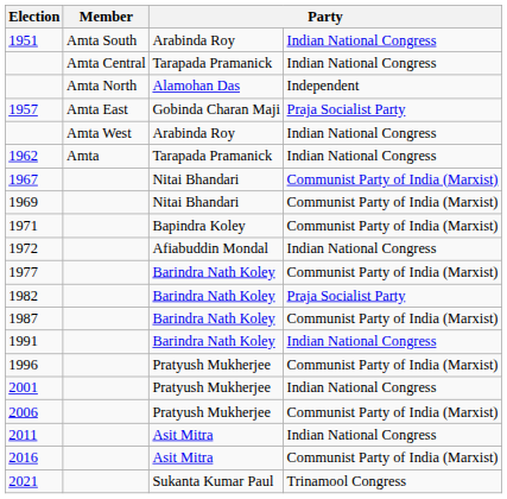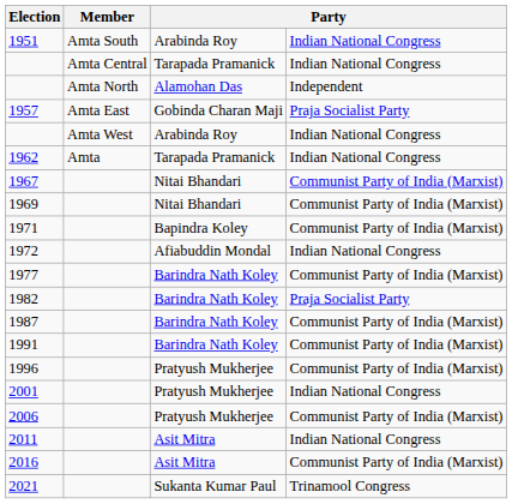 <table class="wikitable sortable">
 <tr>
 <th>Election</th>
 <th>Member</th>
 <th colspan=2>Party</th>
 </tr>
 <tr>
 <td><a href='#'>1951</a></td>
 <td>Amta South</td>
 <td>Arabinda Roy</td>
 <td><a href='#'>Indian National Congress</a></td>
 </tr>
 <tr>
 <td></td>
 <td>Amta Central</td>
 <td>Tarapada Pramanick</td>
 <td>Indian National Congress</td>
 </tr>
 <tr>
 <td></td>
 <td>Amta North</td>
 <td><a href='#'>Alamohan Das</a></td>
 <td>Independent</td>
 </tr>
 <tr>
 <td><a href='#'>1957</a></td>
 <td>Amta East</td>
 <td>Gobinda Charan Maji</td>
 <td><a href='#'>Praja Socialist Party</a></td>
 </tr>
 <tr>
 <td></td>
 <td>Amta West</td>
 <td>Arabinda Roy</td>
 <td>Indian National Congress</td>
 </tr>
 <tr>
 <td><a href='#'>1962</a></td>
 <td>Amta</td>
 <td>Tarapada Pramanick</td>
 <td>Indian National Congress</td>
 </tr>
 <tr>
 <td><a href='#'>1967</a></td>
 <td></td>
 <td>Nitai Bhandari</td>
 <td><a href='#'>Communist Party of India (Marxist)</a></td>
 </tr>
 <tr>
 <td>1969</td>
 <td></td>
 <td>Nitai Bhandari</td>
 <td>Communist Party of India (Marxist)</td>
 </tr>
 <tr>
 <td>1971</td>
 <td></td>
 <td>Bapindra Koley</td>
 <td>Communist Party of India (Marxist)</td>
 </tr>
 <tr>
 <td>1972</td>
 <td></td>
 <td>Afiabuddin Mondal</td>
 <td>Indian National Congress</td>
 </tr>
 <tr>
 <td>1977</td>
 <td></td>
 <td><a href='#'>Barindra Nath Koley</a></td>
 <td>Communist Party of India (Marxist)</td>
 </tr>
 <tr>
 <td>1982</td>
 <td></td>
 <td><a href='#'>Barindra Nath Koley</a></td>
 <td><a href='#'>Praja Socialist Party</a></td>
 </tr>
 <tr>
 <td>1987</td>
 <td></td>
 <td><a href='#'>Barindra Nath Koley</a></td>
 <td>Communist Party of India (Marxist)</td>
 </tr>
 <tr>
 <td>1991</td>
 <td></td>
 <td><a href='#'>Barindra Nath Koley</a></td>
-<td><a href='#'>Indian National Congress</a></td>
+<td>Communist Party of India (Marxist)</td>
 </tr>
 <tr>
 <td>1996</td>
 <td></td>
 <td>Pratyush Mukherjee</td>
 <td>Communist Party of India (Marxist)</td>
 </tr>
 <tr>
 <td><a href='#'>2001</a></td>
 <td></td>
 <td>Pratyush Mukherjee</td>
 <td>Indian National Congress</td>
 </tr>
 <tr>
 <td><a href='#'>2006</a></td>
 <td></td>
 <td>Pratyush Mukherjee</td>
 <td>Communist Party of India (Marxist)</td>
 </tr>
 <tr>
 <td><a href='#'>2011</a></td>
 <td></td>
 <td><a href='#'>Asit Mitra</a></td>
 <td>Indian National Congress</td>
 </tr>
 <tr>
 <td><a href='#'>2016</a></td>
 <td></td>
 <td><a href='#'>Asit Mitra</a></td>
 <td>Communist Party of India (Marxist)</td>
 </tr>
 <tr>
 <td><a href='#'>2021</a></td>
 <td></td>
 <td>Sukanta Kumar Paul</td>
 <td>Trinamool Congress</td>
 </tr>
 </table>
